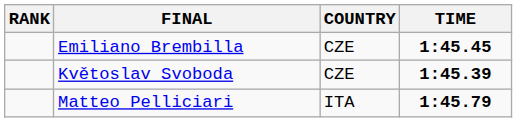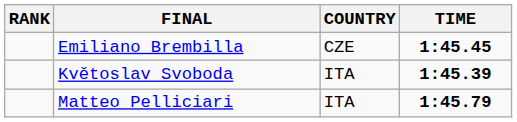 <table class="wikitable">
 <tr>
 <th>RANK</th>
 <th align="left" style="width: 15em">FINAL</th>
 <th>COUNTRY</th>
 <th style="width: 6em">TIME</th>
 </tr>
 <tr>
 <td align="center"></td>
 <td><a href='#'>Emiliano Brembilla</a></td>
 <td> CZE</td>
 <td align="center"><strong>1:45.45</strong></td>
 </tr>
 <tr>
 <td align="center"></td>
 <td><a href='#'>Květoslav Svoboda</a></td>
-<td> CZE</td>
+<td> ITA</td>
 <td align="center"><strong>1:45.39</strong></td>
 </tr>
 <tr>
 <td align="center"></td>
 <td><a href='#'>Matteo Pelliciari</a></td>
 <td> ITA</td>
 <td align="center"><strong>1:45.79</strong></td>
 </tr>
 </table>
